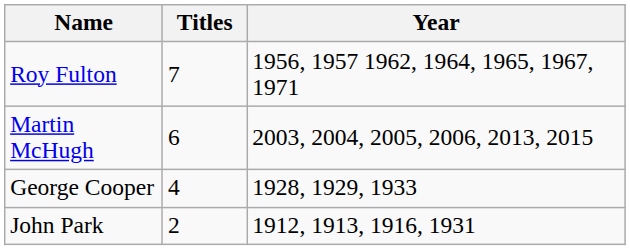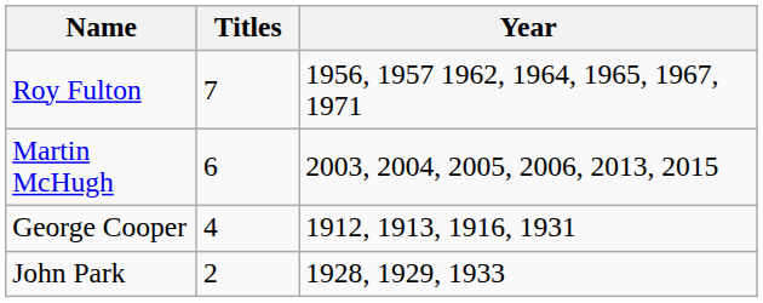 <table class="sortable wikitable">
 <tr>
 <th width="100">Name</th>
 <th width="50">Titles</th>
 <th width="250">Year</th>
 </tr>
 <tr>
 <td align=left><a href='#'>Roy Fulton</a></td>
 <td>7</td>
 <td>1956, 1957 1962, 1964, 1965, 1967, 1971</td>
 </tr>
 <tr>
 <td align=left><a href='#'>Martin McHugh</a></td>
 <td>6</td>
 <td>2003, 2004, 2005, 2006, 2013, 2015</td>
 </tr>
 <tr>
 <td align=left>George Cooper</td>
 <td>4</td>
-<td>1928, 1929, 1933</td>
+<td>1912, 1913, 1916, 1931</td>
 </tr>
 <tr>
 <td align=left>John Park</td>
 <td>2</td>
-<td>1912, 1913, 1916, 1931</td>
+<td>1928, 1929, 1933</td>
 </tr>
 </table>
